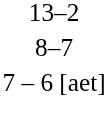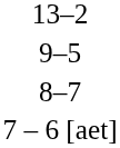 <table style="text-align:center">
 <tr>
 <th width=200></th>
 <th width=100></th>
 <th width=200></th>
 </tr>
 <tr>
 <td align=right><strong></strong></td>
 <td>13–2</td>
 <td align=left></td>
 </tr>
 <tr>
 <td align=right><strong></strong></td>
+<td>9–5</td>
+<td align=left></td>
+</tr>
+<tr>
+<td align=right><strong></strong></td>
 <td>8–7</td>
 <td align=left></td>
 </tr>
 <tr>
 <td align=right><strong></strong></td>
 <td>7 – 6 [aet]</td>
 <td align=left></td>
 </tr>
 </table>
